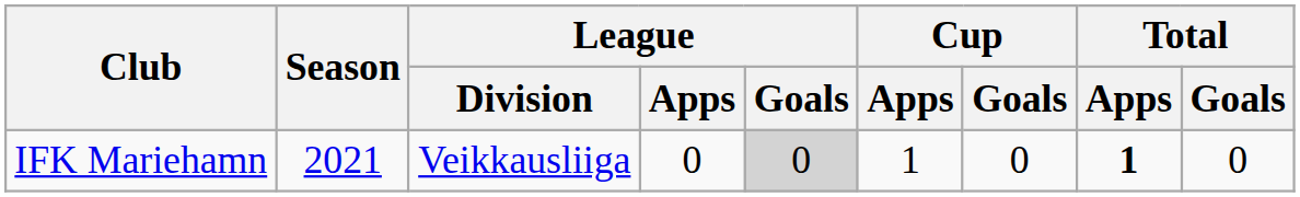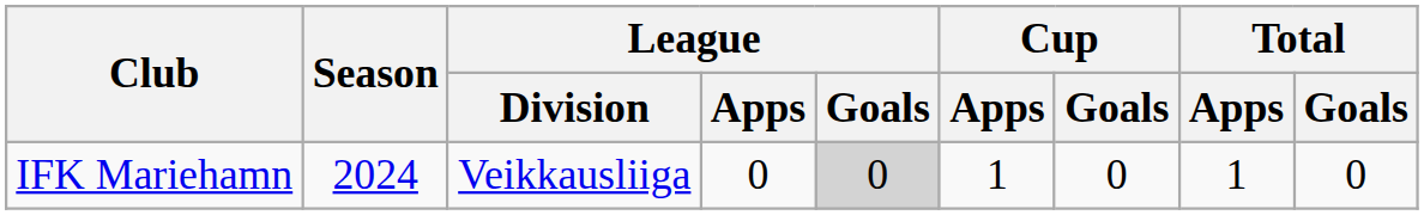 <table class="wikitable" style="text-align:center;">
 <tr>
 <th rowspan="2">Club</th>
 <th rowspan="2">Season</th>
 <th colspan="3">League</th>
 <th colspan="2">Cup</th>
 <th colspan="2">Total</th>
 </tr>
 <tr>
 <th>Division</th>
 <th>Apps</th>
 <th>Goals</th>
 <th>Apps</th>
 <th>Goals</th>
 <th>Apps</th>
 <th>Goals</th>
 </tr>
 <tr>
 <td><a href='#'>IFK Mariehamn</a></td>
-<td><a href='#'>2021</a></td>
+<td><a href='#'>2024</a></td>
 <td><a href='#'>Veikkausliiga</a></td>
 <td>0</td>
 <td style="background: lightgrey;">0</td>
 <td>1</td>
 <td>0</td>
-<td><strong>1</strong></td>
+<td>1</td>
 <td>0</td>
 </tr>
 </table>
